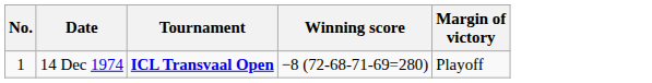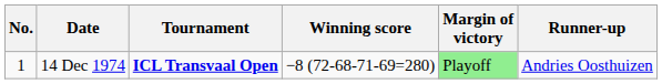 <table class="wikitable" style="font-size:95%;">
 <tr>
 <th>No.</th>
 <th>Date</th>
 <th>Tournament</th>
 <th>Winning score</th>
 <th>Margin of<br>victory</th>
+<th>Runner-up</th>
 </tr>
 <tr>
 <td align=center>1</td>
 <td align=right>14 Dec <a href='#'>1974</a></td>
 <td><strong><a href='#'>ICL Transvaal Open</a></strong></td>
 <td>−8 (72-68-71-69=280)</td>
-<td>Playoff</td>
+<td style="background: lightgreen;">Playoff</td>
+<td> <a href='#'>Andries Oosthuizen</a></td>
 </tr>
 </table>
